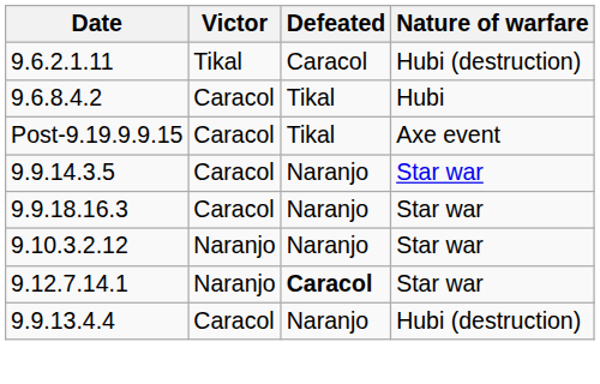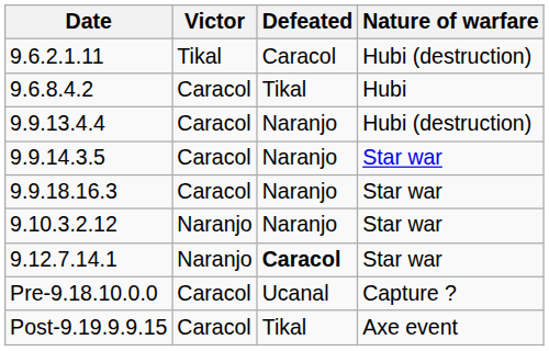 <table class="wikitable">
 <tr>
 <th>Date</th>
 <th>Victor</th>
 <th>Defeated</th>
 <th>Nature of warfare</th>
 </tr>
 <tr>
 <td>9.6.2.1.11</td>
 <td>Tikal</td>
 <td>Caracol</td>
 <td>Hubi (destruction)</td>
 </tr>
 <tr>
 <td>9.6.8.4.2</td>
 <td>Caracol</td>
 <td>Tikal</td>
 <td>Hubi</td>
 </tr>
 <tr>
-<td>Post-9.19.9.9.15</td>
+<td>9.9.13.4.4</td>
 <td>Caracol</td>
-<td>Tikal</td>
-<td>Axe event</td>
+<td>Naranjo</td>
+<td>Hubi (destruction)</td>
 </tr>
 <tr>
 <td>9.9.14.3.5</td>
 <td>Caracol</td>
 <td>Naranjo</td>
 <td><a href='#'>Star war</a></td>
 </tr>
 <tr>
 <td>9.9.18.16.3</td>
 <td>Caracol</td>
 <td>Naranjo</td>
 <td>Star war</td>
 </tr>
 <tr>
 <td>9.10.3.2.12</td>
 <td>Naranjo</td>
 <td>Naranjo</td>
 <td>Star war</td>
 </tr>
 <tr>
 <td>9.12.7.14.1</td>
 <td>Naranjo</td>
 <td><strong>Caracol</strong></td>
 <td>Star war</td>
 </tr>
 <tr>
-<td>9.9.13.4.4</td>
+<td>Pre-9.18.10.0.0</td>
 <td>Caracol</td>
-<td>Naranjo</td>
-<td>Hubi (destruction)</td>
+<td>Ucanal</td>
+<td>Capture ?</td>
+</tr>
+<tr>
+<td>Post-9.19.9.9.15</td>
+<td>Caracol</td>
+<td>Tikal</td>
+<td>Axe event</td>
 </tr>
 </table>
